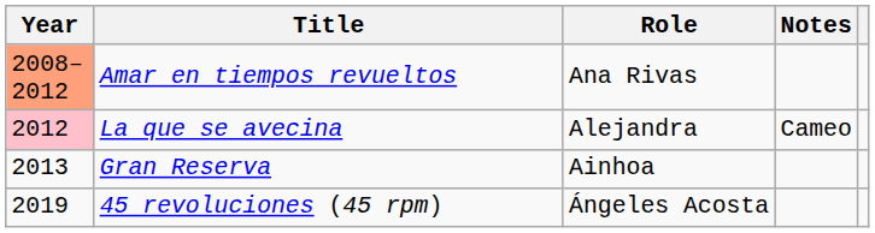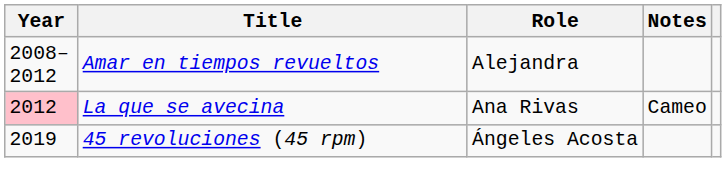 <table class="wikitable sortable">
 <tr>
 <th width="42">Year</th>
 <th width="250">Title</th>
 <th>Role</th>
 <th class="unsortable">Notes</th>
 <th class="unsortable"></th>
 </tr>
 <tr>
-<td style="background: lightsalmon;">2008–2012</td>
+<td>2008–2012</td>
 <td><em><a href='#'>Amar en tiempos revueltos</a></em></td>
-<td>Ana Rivas</td>
+<td>Alejandra</td>
 <td></td>
 <td align = "center"></td>
 </tr>
 <tr>
 <td style="background: pink;">2012</td>
 <td><em><a href='#'>La que se avecina</a></em></td>
-<td>Alejandra</td>
+<td>Ana Rivas</td>
 <td>Cameo</td>
-<td align = "center"></td>
-</tr>
-<tr>
-<td>2013</td>
-<td><em><a href='#'>Gran Reserva</a></em></td>
-<td>Ainhoa</td>
-<td></td>
 <td align = "center"></td>
 </tr>
 <tr>
 <td>2019</td>
 <td><em><a href='#'>45 revoluciones</a></em> (<em>45 rpm</em>)</td>
 <td>Ángeles Acosta</td>
 <td></td>
 <td align = "center"></td>
 </tr>
 </table>
